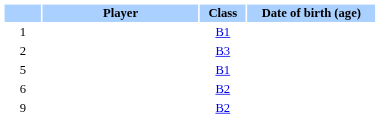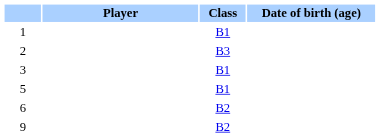 <table class="sortable" border="0" cellspacing="2" cellpadding="2">
 <tr style="background-color:#AAD0FF">
 <th width=8%></th>
 <th width=34%>Player</th>
 <th width=10%>Class</th>
 <th width=28%>Date of birth (age)</th>
 </tr>
 <tr>
 <td style="text-align: center;">1</td>
 <td></td>
 <td style="text-align: center;"><a href='#'>B1</a></td>
 <td style="text-align: center;"></td>
 </tr>
 <tr>
 <td style="text-align: center;">2</td>
 <td></td>
 <td style="text-align: center;"><a href='#'>B3</a></td>
+<td style="text-align: center;"></td>
+</tr>
+<tr>
+<td style="text-align: center;">3</td>
+<td></td>
+<td style="text-align: center;"><a href='#'>B1</a></td>
 <td style="text-align: center;"></td>
 </tr>
 <tr>
 <td style="text-align: center;">5</td>
 <td></td>
 <td style="text-align: center;"><a href='#'>B1</a></td>
 <td style="text-align: center;"></td>
 </tr>
 <tr>
 <td style="text-align: center;">6</td>
 <td></td>
 <td style="text-align: center;"><a href='#'>B2</a></td>
 <td style="text-align: center;"></td>
 </tr>
 <tr>
 <td style="text-align: center;">9</td>
 <td></td>
 <td style="text-align: center;"><a href='#'>B2</a></td>
 <td style="text-align: center;"></td>
 </tr>
 </table>
